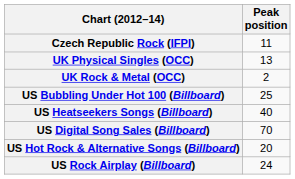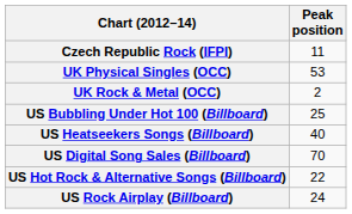 <table class="wikitable sortable plainrowheaders" style="text-align:center">
 <tr>
 <th scope="col">Chart (2012–14)</th>
 <th scope="col">Peak<br>position</th>
 </tr>
 <tr>
 <th scope="row">Czech Republic <a href='#'>Rock</a> (<a href='#'>IFPI</a>)</th>
 <td>11</td>
 </tr>
 <tr>
 <th scope="row"><a href='#'>UK Physical Singles</a> (<a href='#'>OCC</a>)</th>
-<td>13</td>
+<td>53</td>
 </tr>
 <tr>
 <th scope="row"><a href='#'>UK Rock & Metal</a> (<a href='#'>OCC</a>)</th>
 <td>2</td>
 </tr>
 <tr>
 <th scope="row">US <a href='#'>Bubbling Under Hot 100</a> (<a href='#'><em>Billboard</em></a>)</th>
 <td>25</td>
 </tr>
 <tr>
 <th scope="row">US <a href='#'>Heatseekers Songs</a> (<a href='#'><em>Billboard</em></a>)</th>
 <td>40</td>
 </tr>
 <tr>
 <th scope="row">US <a href='#'>Digital Song Sales</a> (<a href='#'><em>Billboard</em></a>)</th>
 <td>70</td>
 </tr>
 <tr>
 <th scope="row">US <a href='#'>Hot Rock & Alternative Songs</a> (<a href='#'><em>Billboard</em></a>)</th>
-<td>20</td>
+<td>22</td>
 </tr>
 <tr>
 <th scope="row">US <a href='#'>Rock Airplay</a> (<a href='#'><em>Billboard</em></a>)</th>
 <td>24</td>
 </tr>
 </table>
